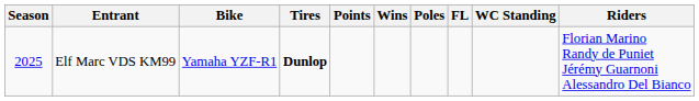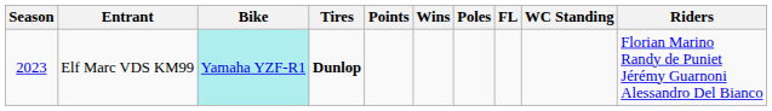 <table class="wikitable">
 <tr class="hintergrundfarbe5">
 <th>Season</th>
 <th>Entrant</th>
 <th>Bike</th>
 <th>Tires</th>
 <th>Points</th>
 <th>Wins</th>
 <th>Poles</th>
 <th>FL</th>
 <th>WC Standing</th>
 <th>Riders</th>
 </tr>
 <tr>
-<td align="center"><a href='#'>2025</a></td>
+<td align="center"><a href='#'>2023</a></td>
 <td align="center">Elf Marc VDS KM99</td>
-<td align="center"><a href='#'>Yamaha YZF-R1</a></td>
+<td align="center" style="background: paleturquoise;"><a href='#'>Yamaha YZF-R1</a></td>
 <td><strong> Dunlop</strong></td>
 <td align="center"></td>
 <td align="center"></td>
 <td align="center"></td>
 <td align="center"></td>
 <td align="center"></td>
 <td> <a href='#'>Florian Marino</a> <br>  <a href='#'>Randy de Puniet</a> <br>   <a href='#'>Jérémy Guarnoni</a> <br>  <a href='#'>Alessandro Del Bianco</a> <br></td>
 </tr>
 </table>
